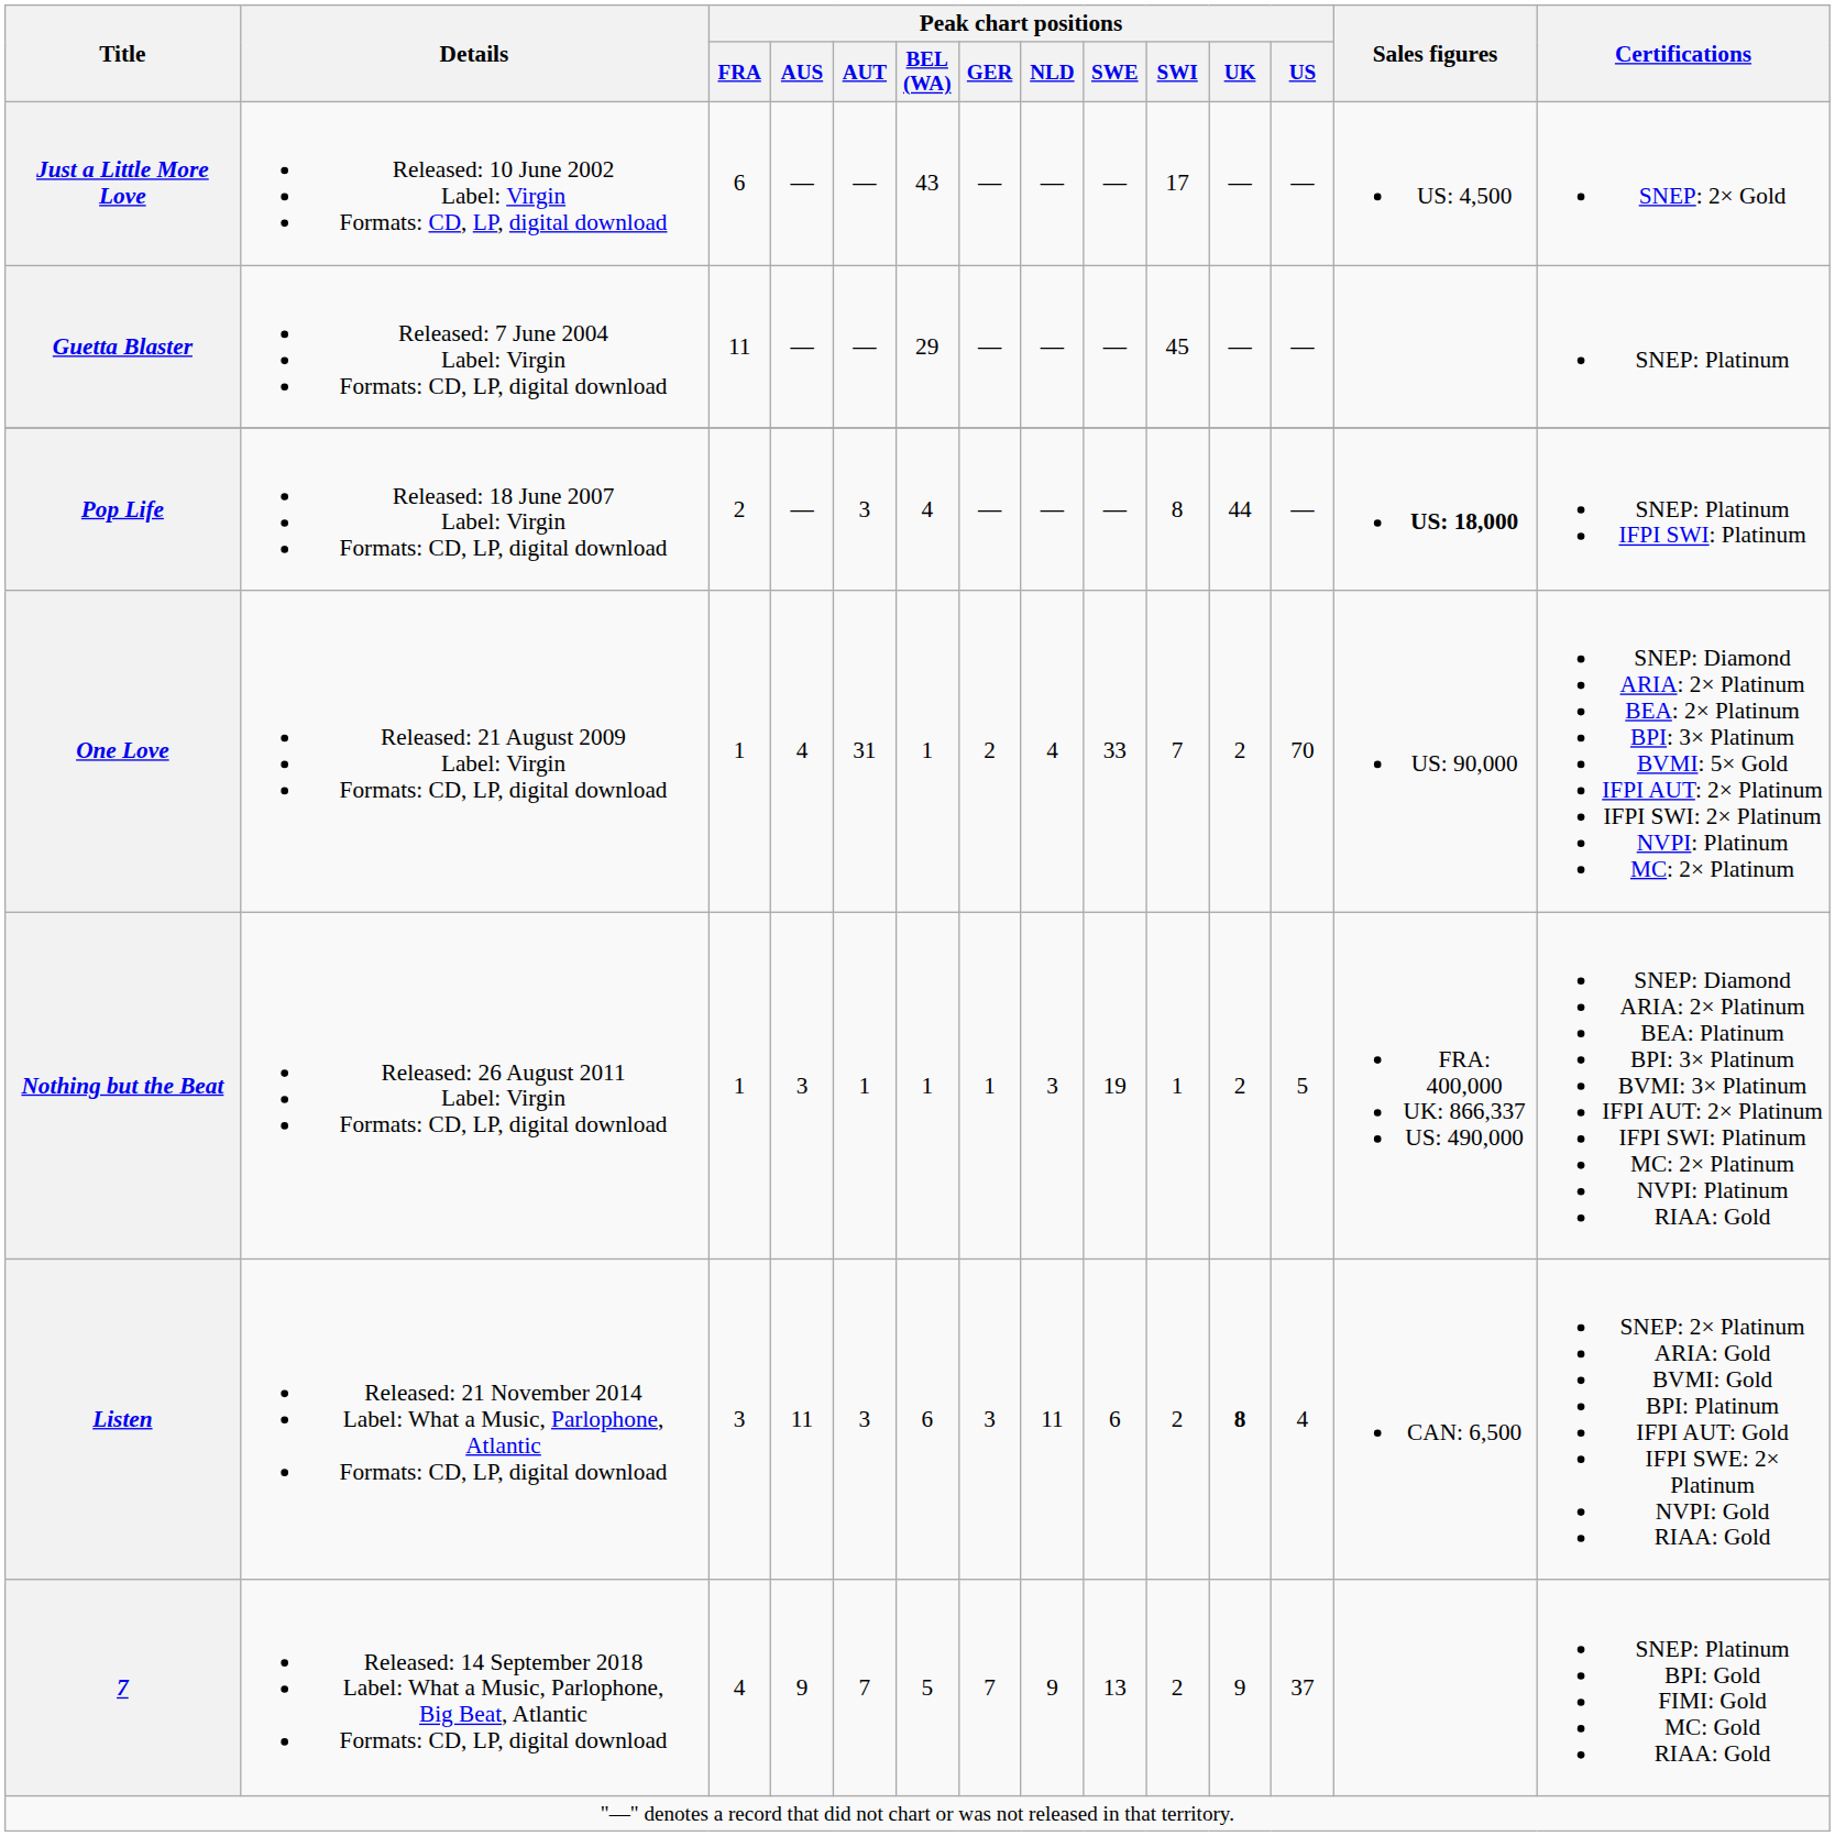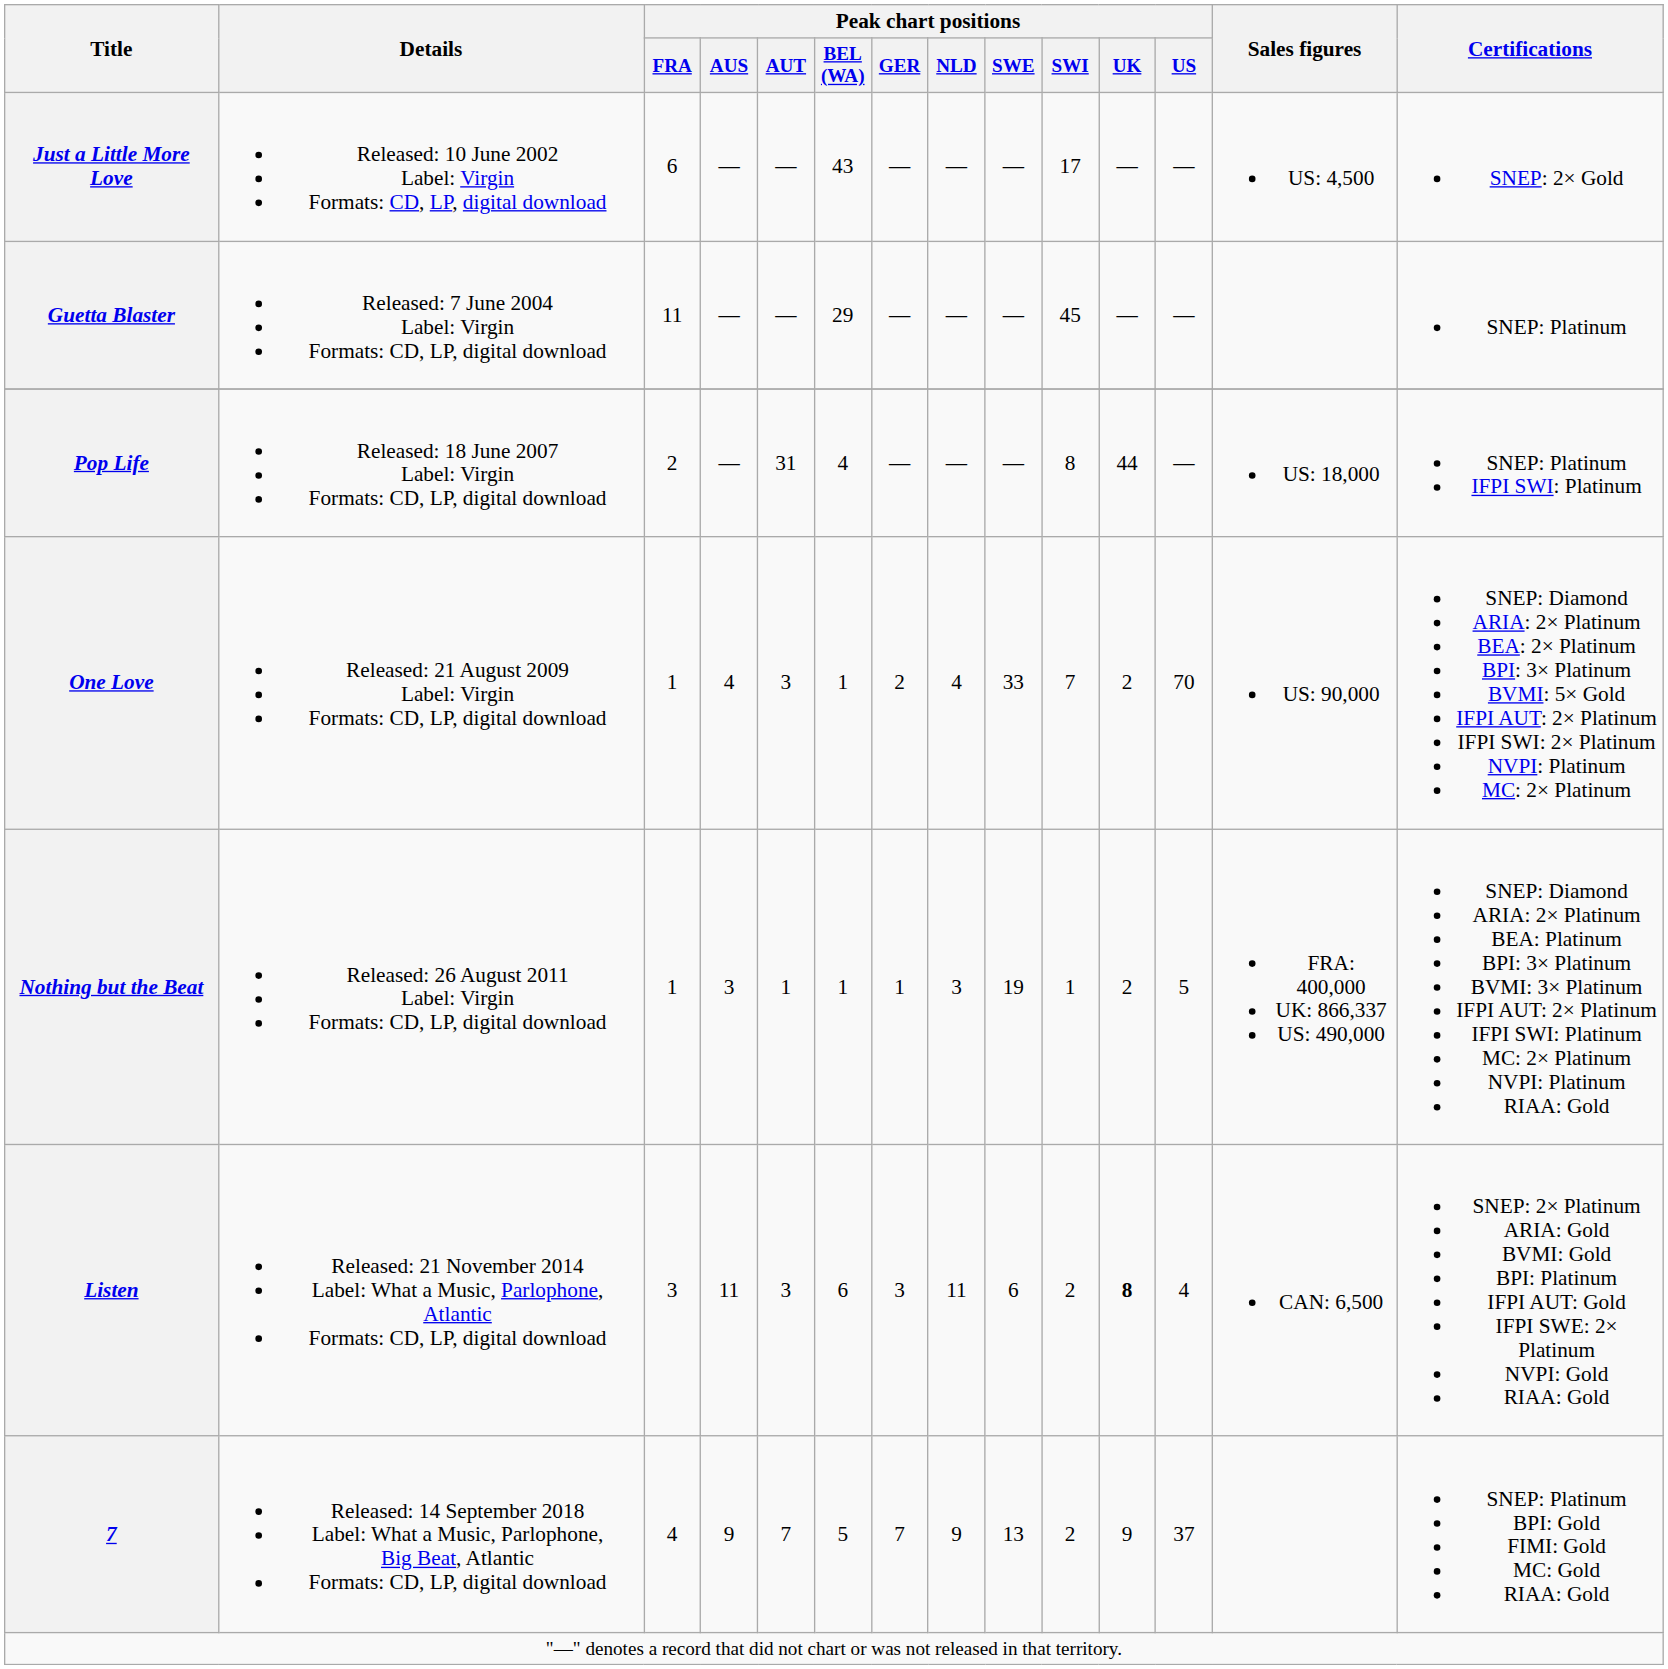 <table class="wikitable plainrowheaders" style="text-align:center;">
 <tr>
 <th scope="col" rowspan="2">Title</th>
 <th scope="col" rowspan="2">Details</th>
 <th scope="col" colspan="10">Peak chart positions</th>
 <th scope="col" rowspan="2">Sales figures</th>
 <th scope="col" rowspan="2"><a href='#'>Certifications</a></th>
 </tr>
 <tr>
 <th scope="col" style="width:2.5em;font-size:90%;"><a href='#'>FRA</a><br></th>
 <th scope="col" style="width:2.5em;font-size:90%;"><a href='#'>AUS</a><br></th>
 <th scope="col" style="width:2.5em;font-size:90%;"><a href='#'>AUT</a><br></th>
 <th scope="col" style="width:2.5em;font-size:90%;"><a href='#'>BEL<br>(WA)</a><br></th>
 <th scope="col" style="width:2.5em;font-size:90%;"><a href='#'>GER</a><br></th>
 <th scope="col" style="width:2.5em;font-size:90%;"><a href='#'>NLD</a><br></th>
 <th scope="col" style="width:2.5em;font-size:90%;"><a href='#'>SWE</a> <br></th>
 <th scope="col" style="width:2.5em;font-size:90%;"><a href='#'>SWI</a><br></th>
 <th scope="col" style="width:2.5em;font-size:90%;"><a href='#'>UK</a><br></th>
 <th scope="col" style="width:2.5em;font-size:90%;"><a href='#'>US</a><br></th>
 </tr>
 <tr>
 <th scope="row"><em><a href='#'>Just a Little More Love</a></em></th>
 <td><br><ul><li>Released: 10 June 2002</li><li>Label: <a href='#'>Virgin</a></li><li>Formats: <a href='#'>CD</a>, <a href='#'>LP</a>, <a href='#'>digital download</a></li></ul></td>
 <td>6</td>
 <td>—</td>
 <td>—</td>
 <td>43</td>
 <td>—</td>
 <td>—</td>
 <td>—</td>
 <td>17</td>
 <td>—</td>
 <td>—</td>
 <td><br><ul><li>US: 4,500</li></ul></td>
 <td><br><ul><li><a href='#'>SNEP</a>: 2× Gold</li></ul></td>
 </tr>
 <tr>
 <th scope="row"><em><a href='#'>Guetta Blaster</a></em></th>
 <td><br><ul><li>Released: 7 June 2004</li><li>Label: Virgin</li><li>Formats: CD, LP, digital download</li></ul></td>
 <td>11</td>
 <td>—</td>
 <td>—</td>
 <td>29</td>
 <td>—</td>
 <td>—</td>
 <td>—</td>
 <td>45</td>
 <td>—</td>
 <td>—</td>
 <td></td>
 <td><br><ul><li>SNEP: Platinum</li></ul></td>
 </tr>
 <tr>
 </tr>
 <tr>
 <th scope="row"><em><a href='#'>Pop Life</a></em></th>
 <td><br><ul><li>Released: 18 June 2007</li><li>Label: Virgin</li><li>Formats: CD, LP, digital download</li></ul></td>
 <td>2</td>
 <td>—</td>
-<td>3</td>
+<td>31</td>
 <td>4</td>
 <td>—</td>
 <td>—</td>
 <td>—</td>
 <td>8</td>
 <td>44</td>
 <td>—</td>
-<td><strong><br><ul><li>US: 18,000</li></ul></strong></td>
+<td><br><ul><li>US: 18,000</li></ul></td>
 <td><br><ul><li>SNEP: Platinum</li><li><a href='#'>IFPI SWI</a>: Platinum</li></ul></td>
 </tr>
 <tr>
 <th scope="row"><em><a href='#'>One Love</a></em></th>
 <td><br><ul><li>Released: 21 August 2009</li><li>Label: Virgin</li><li>Formats: CD, LP, digital download</li></ul></td>
 <td>1</td>
 <td>4</td>
-<td>31</td>
+<td>3</td>
 <td>1</td>
 <td>2</td>
 <td>4</td>
 <td>33</td>
 <td>7</td>
 <td>2</td>
 <td>70</td>
 <td><br><ul><li>US: 90,000</li></ul></td>
 <td><br><ul><li>SNEP: Diamond</li><li><a href='#'>ARIA</a>: 2× Platinum</li><li><a href='#'>BEA</a>: 2× Platinum</li><li><a href='#'>BPI</a>: 3× Platinum</li><li><a href='#'>BVMI</a>: 5× Gold</li><li><a href='#'>IFPI AUT</a>: 2× Platinum</li><li>IFPI SWI: 2× Platinum</li><li><a href='#'>NVPI</a>: Platinum</li><li><a href='#'>MC</a>: 2× Platinum</li></ul></td>
 </tr>
 <tr>
 <th scope="row"><em><a href='#'>Nothing but the Beat</a></em></th>
 <td><br><ul><li>Released: 26 August 2011</li><li>Label: Virgin</li><li>Formats: CD, LP, digital download</li></ul></td>
 <td>1</td>
 <td>3</td>
 <td>1</td>
 <td>1</td>
 <td>1</td>
 <td>3</td>
 <td>19</td>
 <td>1</td>
 <td>2</td>
 <td>5</td>
 <td><br><ul><li>FRA: 400,000</li><li>UK: 866,337</li><li>US: 490,000</li></ul></td>
 <td><br><ul><li>SNEP: Diamond</li><li>ARIA: 2× Platinum</li><li>BEA: Platinum</li><li>BPI: 3× Platinum</li><li>BVMI: 3× Platinum</li><li>IFPI AUT: 2× Platinum</li><li>IFPI SWI: Platinum</li><li>MC: 2× Platinum</li><li>NVPI: Platinum</li><li>RIAA: Gold</li></ul></td>
 </tr>
 <tr>
 <th scope="row"><em><a href='#'>Listen</a></em></th>
 <td><br><ul><li>Released: 21 November 2014</li><li>Label: What a Music, <a href='#'>Parlophone</a>, <a href='#'>Atlantic</a></li><li>Formats: CD, LP, digital download</li></ul></td>
 <td>3</td>
 <td>11</td>
 <td>3</td>
 <td>6</td>
 <td>3</td>
 <td>11</td>
 <td>6</td>
 <td>2</td>
 <td><strong>8</strong></td>
 <td>4</td>
 <td><br><ul><li>CAN: 6,500</li></ul></td>
 <td><br><ul><li>SNEP: 2× Platinum</li><li>ARIA: Gold</li><li>BVMI: Gold</li><li>BPI: Platinum</li><li>IFPI AUT: Gold</li><li>IFPI SWE: 2× Platinum</li><li>NVPI: Gold</li><li>RIAA: Gold</li></ul></td>
 </tr>
 <tr>
 <th scope="row"><em><a href='#'>7</a></em></th>
 <td><br><ul><li>Released: 14 September 2018</li><li>Label: What a Music, Parlophone,<br><a href='#'>Big Beat</a>, Atlantic</li><li>Formats: CD, LP, digital download</li></ul></td>
 <td>4</td>
 <td>9</td>
 <td>7</td>
 <td>5</td>
 <td>7</td>
 <td>9</td>
 <td>13</td>
 <td>2</td>
 <td>9</td>
 <td>37</td>
 <td></td>
 <td><br><ul><li>SNEP: Platinum</li><li>BPI: Gold</li><li>FIMI: Gold</li><li>MC: Gold</li><li>RIAA: Gold</li></ul></td>
 </tr>
 <tr>
 <td colspan="14" style="font-size:90%">"—" denotes a record that did not chart or was not released in that territory.</td>
 </tr>
 </table>
